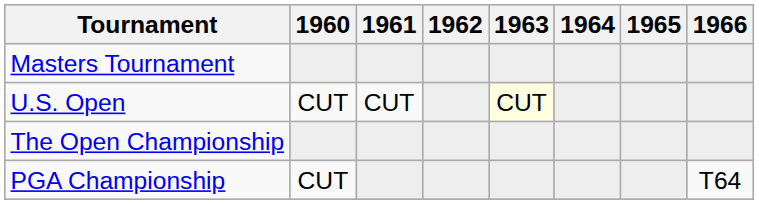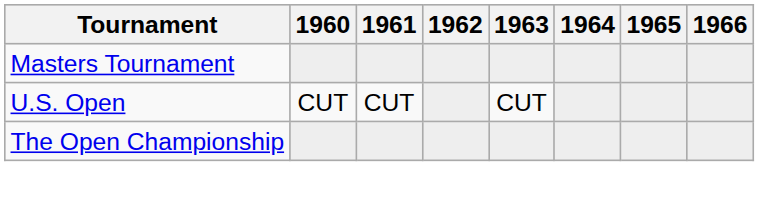 <table class="wikitable" style="font-size:95%;text-align:center;">
 <tr>
 <th>Tournament</th>
 <th>1960</th>
 <th>1961</th>
 <th>1962</th>
 <th>1963</th>
 <th>1964</th>
 <th>1965</th>
 <th>1966</th>
 </tr>
 <tr>
 <td align="left"><a href='#'>Masters Tournament</a></td>
 <td style="background:#eeeeee;"></td>
 <td style="background:#eeeeee;"></td>
 <td style="background:#eeeeee;"></td>
 <td style="background:#eeeeee;"></td>
 <td style="background:#eeeeee;"></td>
 <td style="background:#eeeeee;"></td>
 <td style="background:#eeeeee;"></td>
 </tr>
 <tr>
 <td align="left"><a href='#'>U.S. Open</a></td>
 <td>CUT</td>
 <td>CUT</td>
 <td style="background:#eeeeee;"></td>
-<td style="background: lightyellow;">CUT</td>
+<td>CUT</td>
 <td style="background:#eeeeee;"></td>
 <td style="background:#eeeeee;"></td>
 <td style="background:#eeeeee;"></td>
 </tr>
 <tr>
 <td align="left"><a href='#'>The Open Championship</a></td>
 <td style="background:#eeeeee;"></td>
 <td style="background:#eeeeee;"></td>
 <td style="background:#eeeeee;"></td>
 <td style="background:#eeeeee;"></td>
 <td style="background:#eeeeee;"></td>
 <td style="background:#eeeeee;"></td>
 <td style="background:#eeeeee;"></td>
 </tr>
-<tr>
-<td align="left"><a href='#'>PGA Championship</a></td>
-<td>CUT</td>
-<td style="background:#eeeeee;"></td>
-<td style="background:#eeeeee;"></td>
-<td style="background:#eeeeee;"></td>
-<td style="background:#eeeeee;"></td>
-<td style="background:#eeeeee;"></td>
-<td>T64</td>
-</tr>
 </table>
